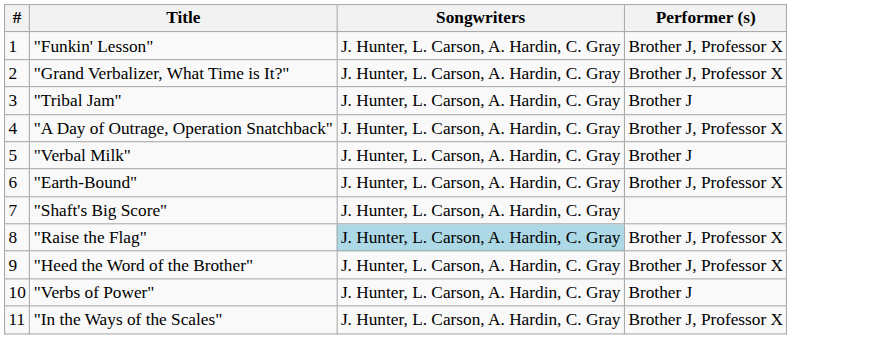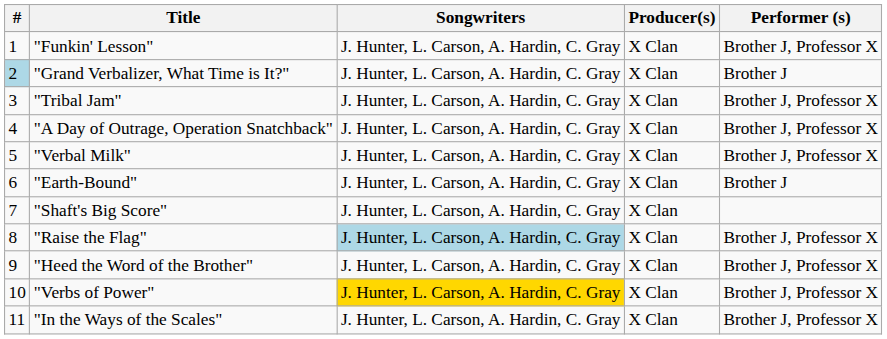 <table class="wikitable">
 <tr>
 <th align="center">#</th>
 <th align="center">Title</th>
 <th align="center">Songwriters</th>
+<th align="center">Producer(s)</th>
 <th align="center">Performer (s)</th>
 </tr>
 <tr>
 <td>1</td>
 <td>"Funkin' Lesson"</td>
 <td>J. Hunter, L. Carson, A. Hardin, C. Gray</td>
+<td>X Clan</td>
 <td>Brother J, Professor X</td>
 </tr>
 <tr>
-<td>2</td>
+<td style="background: lightblue;">2</td>
 <td>"Grand Verbalizer, What Time is It?"</td>
 <td>J. Hunter, L. Carson, A. Hardin, C. Gray</td>
-<td>Brother J, Professor X</td>
+<td>X Clan</td>
+<td>Brother J</td>
 </tr>
 <tr>
 <td>3</td>
 <td>"Tribal Jam"</td>
 <td>J. Hunter, L. Carson, A. Hardin, C. Gray</td>
-<td>Brother J</td>
+<td>X Clan</td>
+<td>Brother J, Professor X</td>
 </tr>
 <tr>
 <td>4</td>
 <td>"A Day of Outrage, Operation Snatchback"</td>
 <td>J. Hunter, L. Carson, A. Hardin, C. Gray</td>
+<td>X Clan</td>
 <td>Brother J, Professor X</td>
 </tr>
 <tr>
 <td>5</td>
 <td>"Verbal Milk"</td>
 <td>J. Hunter, L. Carson, A. Hardin, C. Gray</td>
-<td>Brother J</td>
+<td>X Clan</td>
+<td>Brother J, Professor X</td>
 </tr>
 <tr>
 <td>6</td>
 <td>"Earth-Bound"</td>
 <td>J. Hunter, L. Carson, A. Hardin, C. Gray</td>
-<td>Brother J, Professor X</td>
+<td>X Clan</td>
+<td>Brother J</td>
 </tr>
 <tr>
 <td>7</td>
 <td>"Shaft's Big Score"</td>
 <td>J. Hunter, L. Carson, A. Hardin, C. Gray</td>
+<td>X Clan</td>
 <td></td>
 </tr>
 <tr>
 <td>8</td>
 <td>"Raise the Flag"</td>
 <td style="background: lightblue;">J. Hunter, L. Carson, A. Hardin, C. Gray</td>
+<td>X Clan</td>
 <td>Brother J, Professor X</td>
 </tr>
 <tr>
 <td>9</td>
 <td>"Heed the Word of the Brother"</td>
 <td>J. Hunter, L. Carson, A. Hardin, C. Gray</td>
+<td>X Clan</td>
 <td>Brother J, Professor X</td>
 </tr>
 <tr>
 <td>10</td>
 <td>"Verbs of Power"</td>
-<td>J. Hunter, L. Carson, A. Hardin, C. Gray</td>
-<td>Brother J</td>
+<td style="background: gold;">J. Hunter, L. Carson, A. Hardin, C. Gray</td>
+<td>X Clan</td>
+<td>Brother J, Professor X</td>
 </tr>
 <tr>
 <td>11</td>
 <td>"In the Ways of the Scales"</td>
 <td>J. Hunter, L. Carson, A. Hardin, C. Gray</td>
+<td>X Clan</td>
 <td>Brother J, Professor X</td>
 </tr>
 </table>
